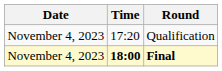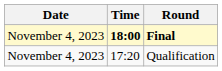 <table class="wikitable">
 <tr>
 <th>Date</th>
 <th>Time</th>
 <th>Round</th>
 </tr>
+<tr style=background:lemonchiffon>
+<td>November 4, 2023</td>
+<td><strong>18:00</strong></td>
+<td><strong>Final</strong></td>
+</tr>
 <tr>
 <td>November 4, 2023</td>
 <td>17:20</td>
 <td>Qualification</td>
 </tr>
-<tr style=background:lemonchiffon>
-<td>November 4, 2023</td>
-<td><strong>18:00</strong></td>
-<td><strong>Final</strong></td>
-</tr>
 </table>
